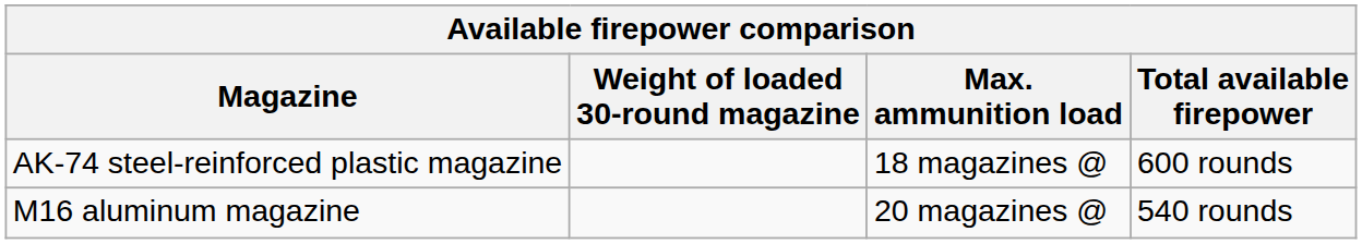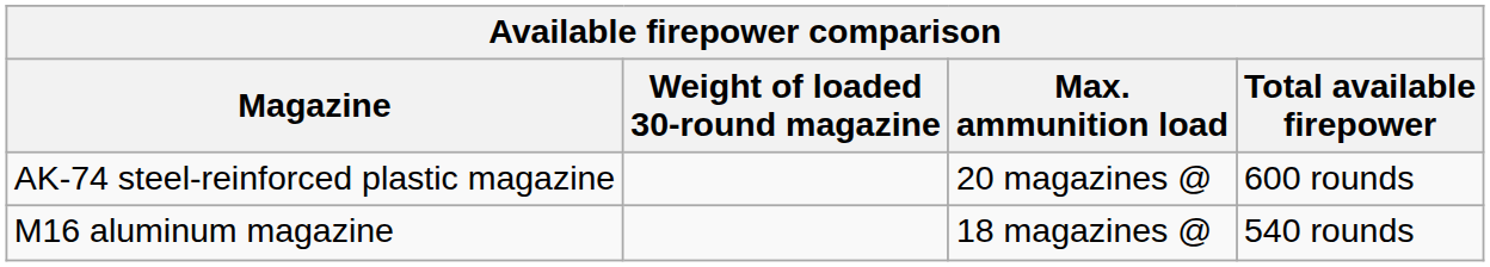 <table class="wikitable" style="margin: 1em auto;">
 <tr>
 <th colspan=4><strong>Available firepower comparison</strong></th>
 </tr>
 <tr>
 <th>Magazine</th>
 <th>Weight of loaded<br>30-round magazine</th>
 <th>Max. <br>ammunition load</th>
 <th>Total available<br>firepower</th>
 </tr>
 <tr>
 <td>AK-74 steel-reinforced plastic magazine</td>
 <td></td>
-<td>18 magazines @ </td>
+<td>20 magazines @ </td>
 <td>600 rounds</td>
 </tr>
 <tr>
 <td>M16 aluminum magazine</td>
 <td></td>
-<td>20 magazines @ </td>
+<td>18 magazines @ </td>
 <td>540 rounds</td>
 </tr>
 </table>
